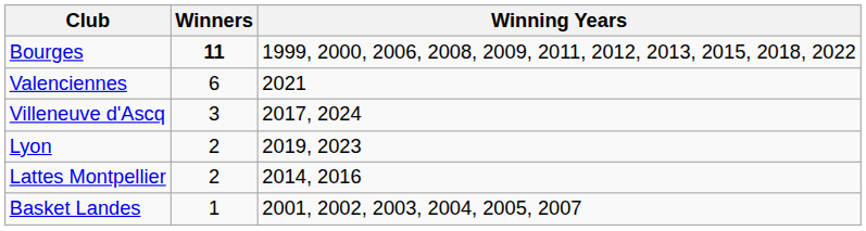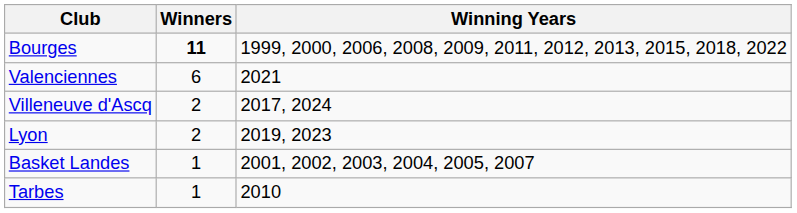 <table class="wikitable">
 <tr>
 <th>Club</th>
 <th>Winners</th>
 <th>Winning Years</th>
 </tr>
 <tr>
 <td><a href='#'>Bourges</a></td>
 <td align="center"><strong>11</strong></td>
 <td>1999, 2000, 2006, 2008, 2009, 2011, 2012, 2013, 2015, 2018, 2022</td>
 </tr>
 <tr>
 <td><a href='#'>Valenciennes</a></td>
 <td align="center">6</td>
 <td>2021</td>
 </tr>
 <tr>
 <td><a href='#'>Villeneuve d'Ascq</a></td>
-<td align="center">3</td>
+<td align="center">2</td>
 <td>2017, 2024</td>
 </tr>
 <tr>
 <td><a href='#'>Lyon</a></td>
 <td align="center">2</td>
 <td>2019, 2023</td>
 </tr>
 <tr>
-<td><a href='#'>Lattes Montpellier</a></td>
-<td align="center">2</td>
-<td>2014, 2016</td>
-</tr>
-<tr>
 <td><a href='#'>Basket Landes</a></td>
 <td align="center">1</td>
 <td>2001, 2002, 2003, 2004, 2005, 2007</td>
 </tr>
+<tr>
+<td><a href='#'>Tarbes</a></td>
+<td align="center">1</td>
+<td>2010</td>
+</tr>
 </table>
